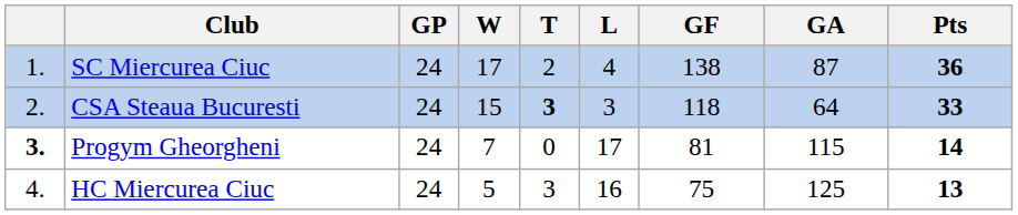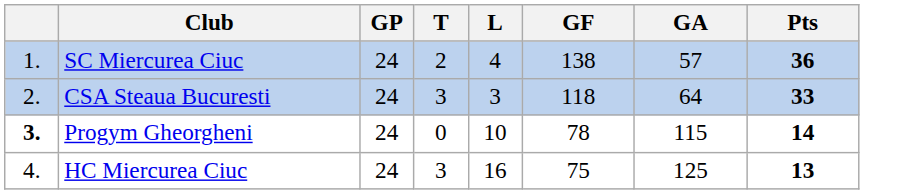 <table class="wikitable">
 <tr>
 <th width="30"></th>
 <th width="200">Club</th>
 <th width="30">GP</th>
-<th width="30">W</th>
 <th width="30">T</th>
 <th width="30">L</th>
 <th width="70">GF</th>
 <th width="70">GA</th>
 <th width="70">Pts</th>
 </tr>
 <tr bgcolor="#BCD2EE" align="center">
 <td>1.</td>
 <td align="left"><a href='#'>SC Miercurea Ciuc</a></td>
 <td>24</td>
-<td>17</td>
 <td>2</td>
 <td>4</td>
 <td>138</td>
-<td>87</td>
+<td>57</td>
 <td><strong>36</strong></td>
 </tr>
 <tr bgcolor="#BCD2EE" align="center">
 <td>2.</td>
 <td align="left"><a href='#'>CSA Steaua Bucuresti</a></td>
 <td>24</td>
-<td>15</td>
-<td><strong>3</strong></td>
+<td>3</td>
 <td>3</td>
 <td>118</td>
 <td>64</td>
 <td><strong>33</strong></td>
 </tr>
 <tr bgcolor="#FFFFFF" align="center">
 <td><strong>3.</strong></td>
 <td align="left"><a href='#'>Progym Gheorgheni</a></td>
 <td>24</td>
-<td>7</td>
 <td>0</td>
-<td>17</td>
-<td>81</td>
+<td>10</td>
+<td>78</td>
 <td>115</td>
 <td><strong>14</strong></td>
 </tr>
 <tr bgcolor="#FFFFFF" align="center">
 <td>4.</td>
 <td align="left"><a href='#'>HC Miercurea Ciuc</a></td>
 <td>24</td>
-<td>5</td>
 <td>3</td>
 <td>16</td>
 <td>75</td>
 <td>125</td>
 <td><strong>13</strong></td>
 </tr>
 </table>
